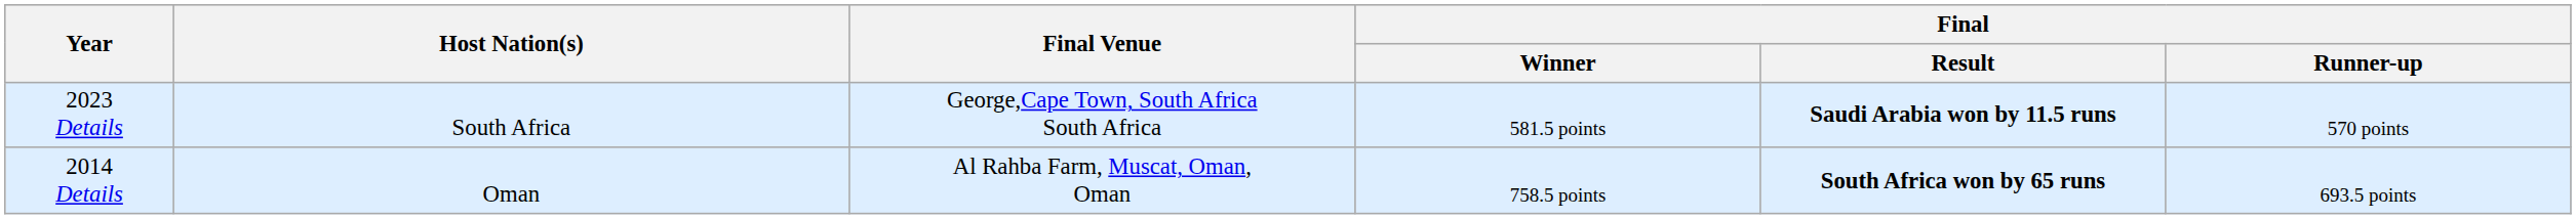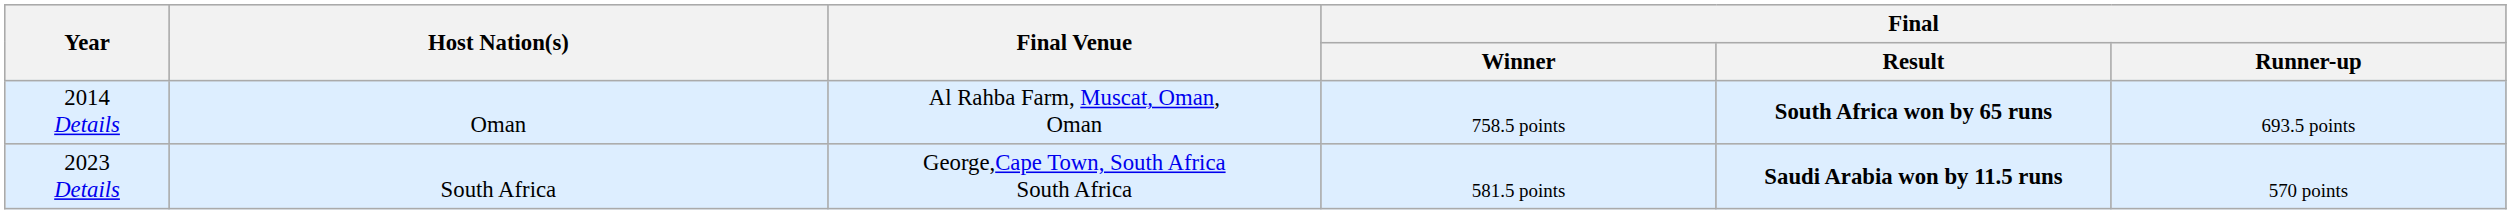 <table class="wikitable" style="font-size:90%; width: 100%; text-align: center;">
 <tr>
 <th rowspan="2" style="width:5%;">Year</th>
 <th rowspan="2" style="width:20%;">Host Nation(s)</th>
 <th rowspan="2" style="width:15%;">Final Venue</th>
 <th colspan=3>Final</th>
 </tr>
 <tr>
 <th width=12%>Winner</th>
 <th width=12%>Result</th>
 <th width=12%>Runner-up</th>
 </tr>
 <tr style="background:#def;">
+<td>2014<br><em><a href='#'>Details</a></em></td>
+<td><br>Oman</td>
+<td Al Rahba Farm, Barka>Al Rahba Farm, <a href='#'>Muscat, Oman</a>, <br>Oman</td>
+<td><br><small>758.5 points</small></td>
+<td><strong>South Africa won by 65 runs</strong></td>
+<td><br><small>693.5 points</small></td>
+</tr>
+<tr style="background:#def;">
 <td>2023<br><em><a href='#'>Details</a></em></td>
 <td><br>South Africa</td>
 <td>George,<a href='#'>Cape Town, South Africa</a><br>South Africa</td>
 <td><br><small>581.5 points</small></td>
 <td><strong>Saudi Arabia won by 11.5 runs</strong></td>
 <td><br><small>570 points</small></td>
 </tr>
-<tr style="background:#def;">
-<td>2014<br><em><a href='#'>Details</a></em></td>
-<td><br>Oman</td>
-<td Al Rahba Farm, Barka>Al Rahba Farm, <a href='#'>Muscat, Oman</a>, <br>Oman</td>
-<td><br><small>758.5 points</small></td>
-<td><strong>South Africa won by 65 runs</strong></td>
-<td><br><small>693.5 points</small></td>
-</tr>
 </table>
